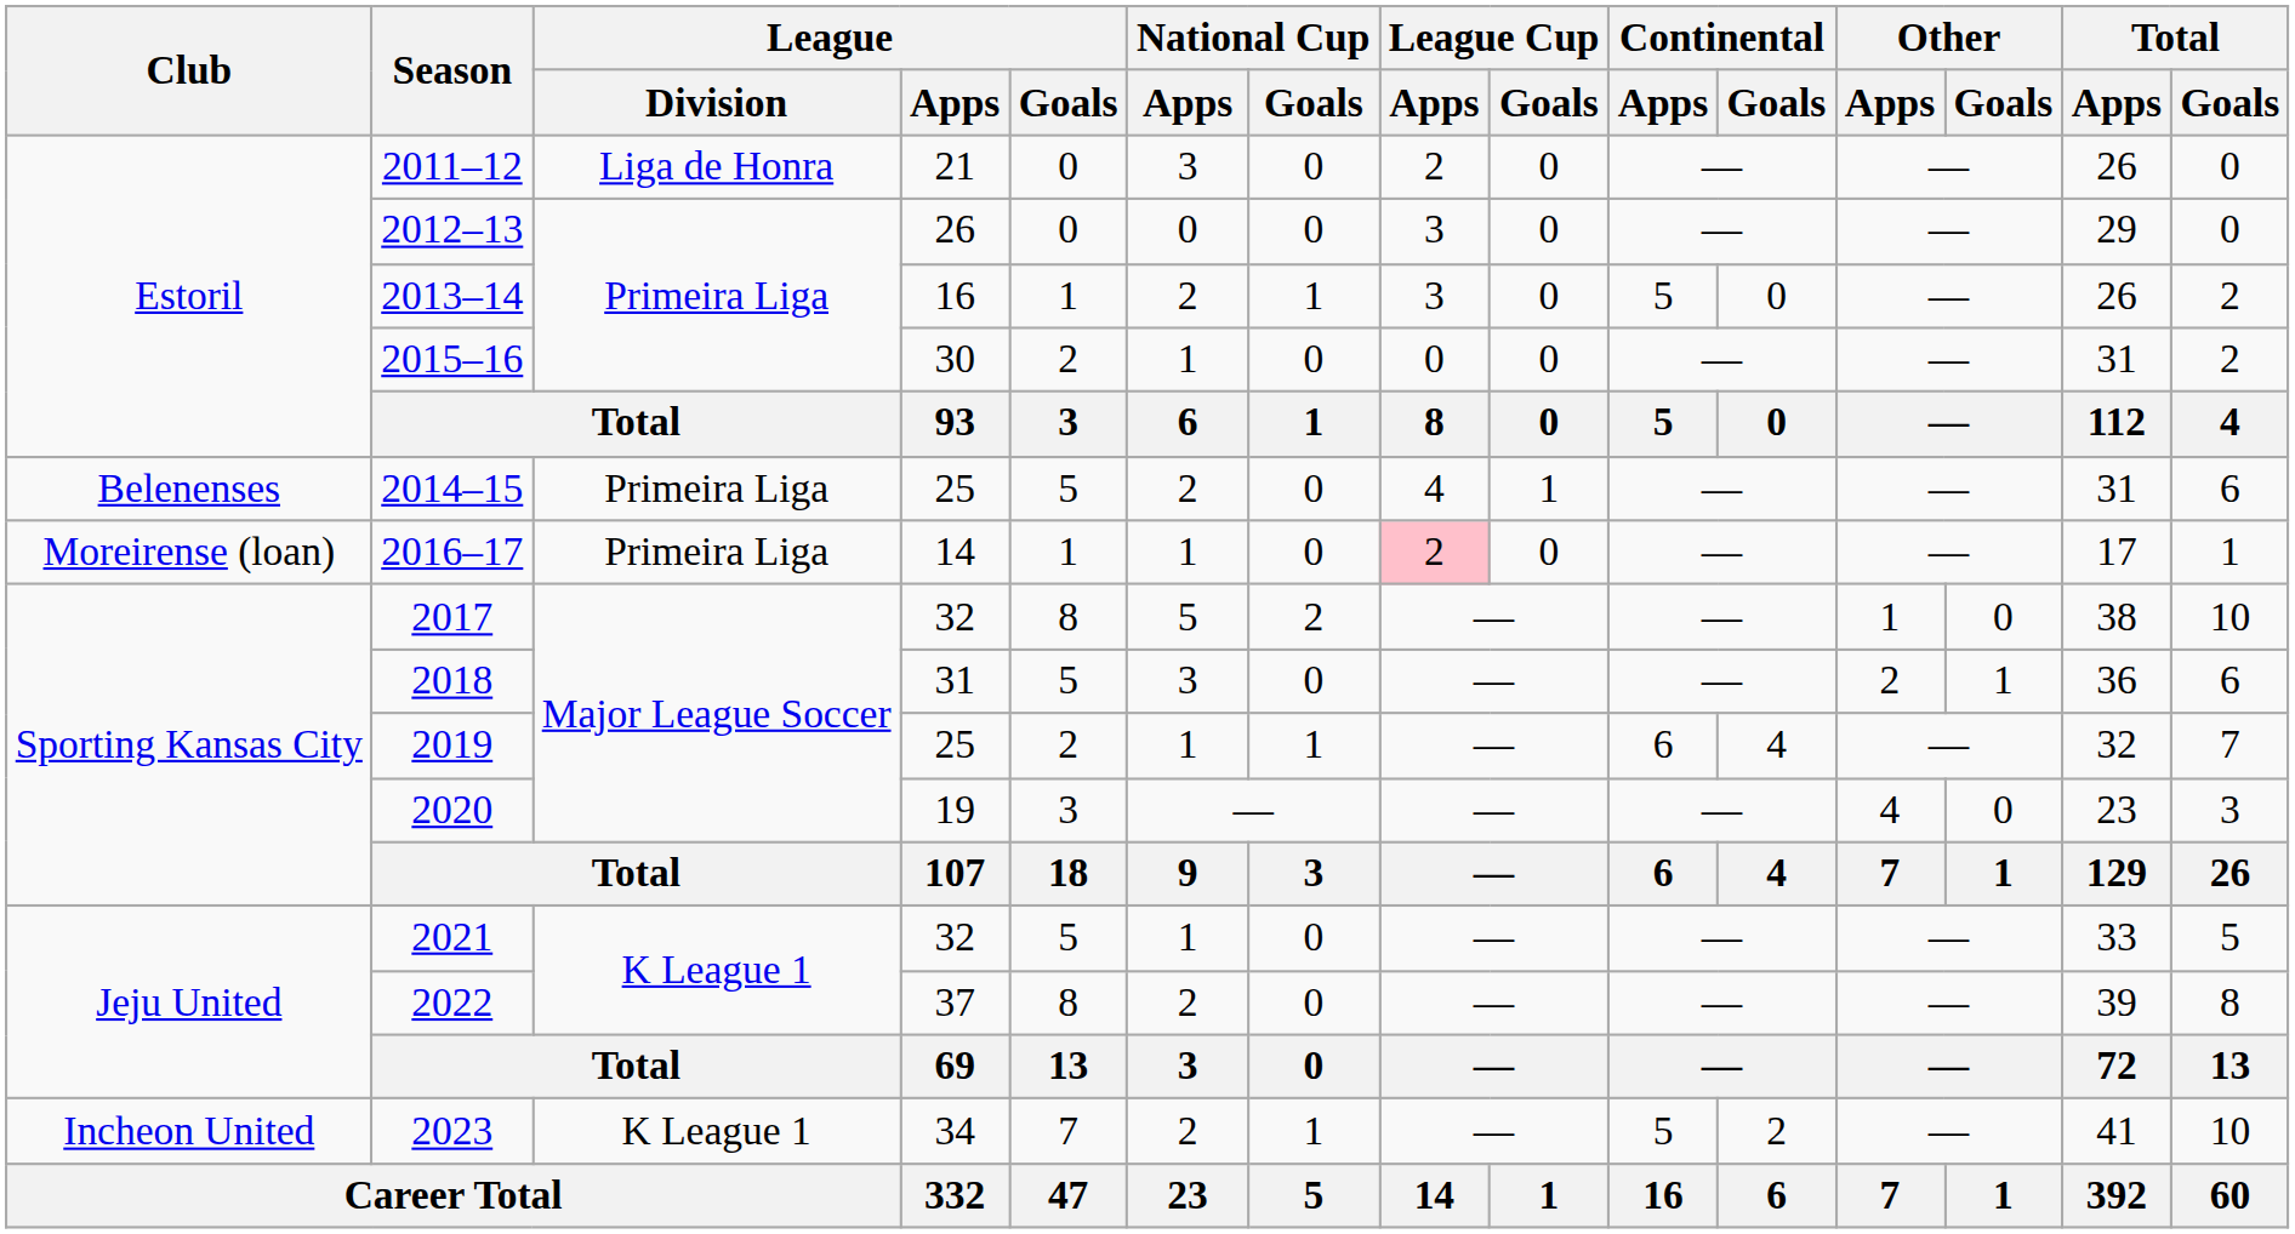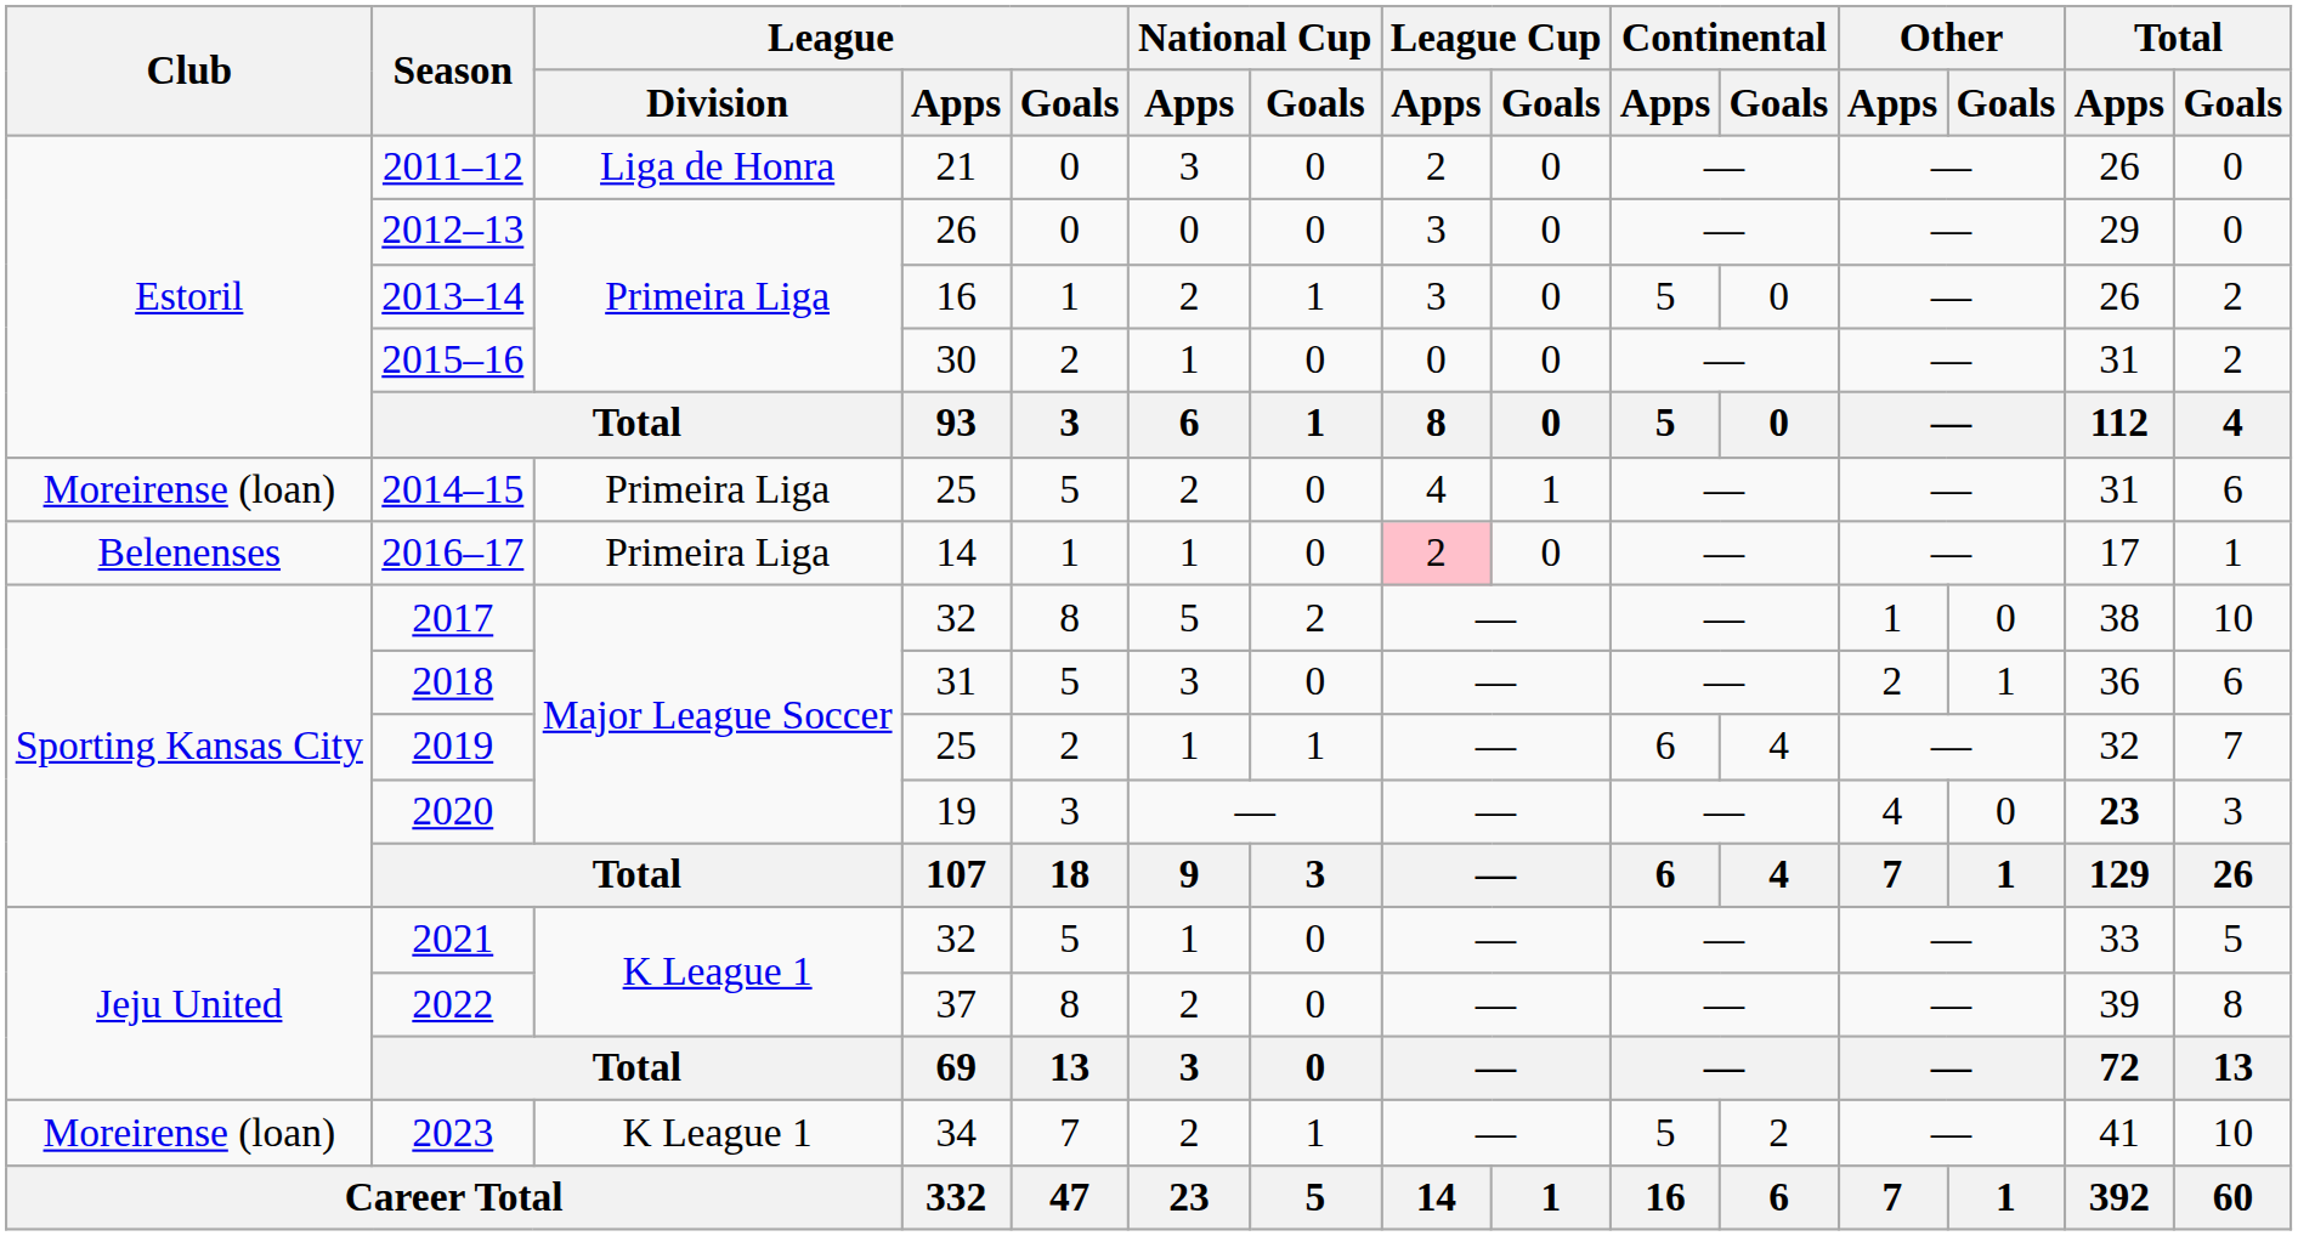 <table class="wikitable" border="1" style="text-align: center;">
 <tr>
 <th rowspan="2">Club</th>
 <th rowspan="2">Season</th>
 <th colspan="3">League</th>
 <th colspan="2">National Cup</th>
 <th colspan="2">League Cup</th>
 <th colspan="2">Continental</th>
 <th colspan="2">Other</th>
 <th colspan="2">Total</th>
 </tr>
 <tr>
 <th>Division</th>
 <th>Apps</th>
 <th>Goals</th>
 <th>Apps</th>
 <th>Goals</th>
 <th>Apps</th>
 <th>Goals</th>
 <th>Apps</th>
 <th>Goals</th>
 <th>Apps</th>
 <th>Goals</th>
 <th>Apps</th>
 <th>Goals</th>
 </tr>
 <tr>
 <td rowspan="5"><a href='#'>Estoril</a></td>
 <td><a href='#'>2011–12</a></td>
 <td><a href='#'>Liga de Honra</a></td>
 <td>21</td>
 <td>0</td>
 <td>3</td>
 <td>0</td>
 <td>2</td>
 <td>0</td>
 <td colspan="2">—</td>
 <td colspan="2">—</td>
 <td>26</td>
 <td>0</td>
 </tr>
 <tr>
 <td><a href='#'>2012–13</a></td>
 <td rowspan="3"><a href='#'>Primeira Liga</a></td>
 <td>26</td>
 <td>0</td>
 <td>0</td>
 <td>0</td>
 <td>3</td>
 <td>0</td>
 <td colspan="2">—</td>
 <td colspan="2">—</td>
 <td>29</td>
 <td>0</td>
 </tr>
 <tr>
 <td><a href='#'>2013–14</a></td>
 <td>16</td>
 <td>1</td>
 <td>2</td>
 <td>1</td>
 <td>3</td>
 <td>0</td>
 <td>5</td>
 <td>0</td>
 <td colspan="2">—</td>
 <td>26</td>
 <td>2</td>
 </tr>
 <tr>
 <td><a href='#'>2015–16</a></td>
 <td>30</td>
 <td>2</td>
 <td>1</td>
 <td>0</td>
 <td>0</td>
 <td>0</td>
 <td colspan="2">—</td>
 <td colspan="2">—</td>
 <td>31</td>
 <td>2</td>
 </tr>
 <tr>
 <th colspan="2">Total</th>
 <th>93</th>
 <th>3</th>
 <th>6</th>
 <th>1</th>
 <th>8</th>
 <th>0</th>
 <th>5</th>
 <th>0</th>
 <th colspan="2">—</th>
 <th>112</th>
 <th>4</th>
 </tr>
 <tr>
-<td><a href='#'>Belenenses</a></td>
+<td><a href='#'>Moreirense</a> (loan)</td>
 <td><a href='#'>2014–15</a></td>
 <td>Primeira Liga</td>
 <td>25</td>
 <td>5</td>
 <td>2</td>
 <td>0</td>
 <td>4</td>
 <td>1</td>
 <td colspan="2">—</td>
 <td colspan="2">—</td>
 <td>31</td>
 <td>6</td>
 </tr>
 <tr>
-<td><a href='#'>Moreirense</a> (loan)</td>
+<td><a href='#'>Belenenses</a></td>
 <td><a href='#'>2016–17</a></td>
 <td>Primeira Liga</td>
 <td>14</td>
 <td>1</td>
 <td>1</td>
 <td>0</td>
 <td style="background: pink;">2</td>
 <td>0</td>
 <td colspan="2">—</td>
 <td colspan="2">—</td>
 <td>17</td>
 <td>1</td>
 </tr>
 <tr>
 <td rowspan="5"><a href='#'>Sporting Kansas City</a></td>
 <td><a href='#'>2017</a></td>
 <td rowspan="4"><a href='#'>Major League Soccer</a></td>
 <td>32</td>
 <td>8</td>
 <td>5</td>
 <td>2</td>
 <td colspan="2">—</td>
 <td colspan="2">—</td>
 <td>1</td>
 <td>0</td>
 <td>38</td>
 <td>10</td>
 </tr>
 <tr>
 <td><a href='#'>2018</a></td>
 <td>31</td>
 <td>5</td>
 <td>3</td>
 <td>0</td>
 <td colspan="2">—</td>
 <td colspan="2">—</td>
 <td>2</td>
 <td>1</td>
 <td>36</td>
 <td>6</td>
 </tr>
 <tr>
 <td><a href='#'>2019</a></td>
 <td>25</td>
 <td>2</td>
 <td>1</td>
 <td>1</td>
 <td colspan="2">—</td>
 <td>6</td>
 <td>4</td>
 <td colspan="2">—</td>
 <td>32</td>
 <td>7</td>
 </tr>
 <tr>
 <td><a href='#'>2020</a></td>
 <td>19</td>
 <td>3</td>
 <td colspan="2">—</td>
 <td colspan="2">—</td>
 <td colspan="2">—</td>
 <td>4</td>
 <td>0</td>
-<td>23</td>
+<td><strong>23</strong></td>
 <td>3</td>
 </tr>
 <tr>
 <th colspan="2">Total</th>
 <th>107</th>
 <th>18</th>
 <th>9</th>
 <th>3</th>
 <th colspan="2">—</th>
 <th>6</th>
 <th>4</th>
 <th>7</th>
 <th>1</th>
 <th>129</th>
 <th>26</th>
 </tr>
 <tr>
 <td rowspan="3"><a href='#'>Jeju United</a></td>
 <td><a href='#'>2021</a></td>
 <td rowspan="2"><a href='#'>K League 1</a></td>
 <td>32</td>
 <td>5</td>
 <td>1</td>
 <td>0</td>
 <td colspan="2">—</td>
 <td colspan="2">—</td>
 <td colspan="2">—</td>
 <td>33</td>
 <td>5</td>
 </tr>
 <tr>
 <td><a href='#'>2022</a></td>
 <td>37</td>
 <td>8</td>
 <td>2</td>
 <td>0</td>
 <td colspan="2">—</td>
 <td colspan="2">—</td>
 <td colspan="2">—</td>
 <td>39</td>
 <td>8</td>
 </tr>
 <tr>
 <th colspan="2">Total</th>
 <th>69</th>
 <th>13</th>
 <th>3</th>
 <th>0</th>
 <th colspan="2">—</th>
 <th colspan="2">—</th>
 <th colspan="2">—</th>
 <th>72</th>
 <th>13</th>
 </tr>
 <tr>
-<td><a href='#'>Incheon United</a></td>
+<td><a href='#'>Moreirense</a> (loan)</td>
 <td><a href='#'>2023</a></td>
 <td>K League 1</td>
 <td>34</td>
 <td>7</td>
 <td>2</td>
 <td>1</td>
 <td colspan="2">—</td>
 <td>5</td>
 <td>2</td>
 <td colspan="2">—</td>
 <td>41</td>
 <td>10</td>
 </tr>
 <tr>
 <th colspan="3">Career Total</th>
 <th>332</th>
 <th>47</th>
 <th>23</th>
 <th>5</th>
 <th>14</th>
 <th>1</th>
 <th>16</th>
 <th>6</th>
 <th>7</th>
 <th>1</th>
 <th>392</th>
 <th>60</th>
 </tr>
 </table>
